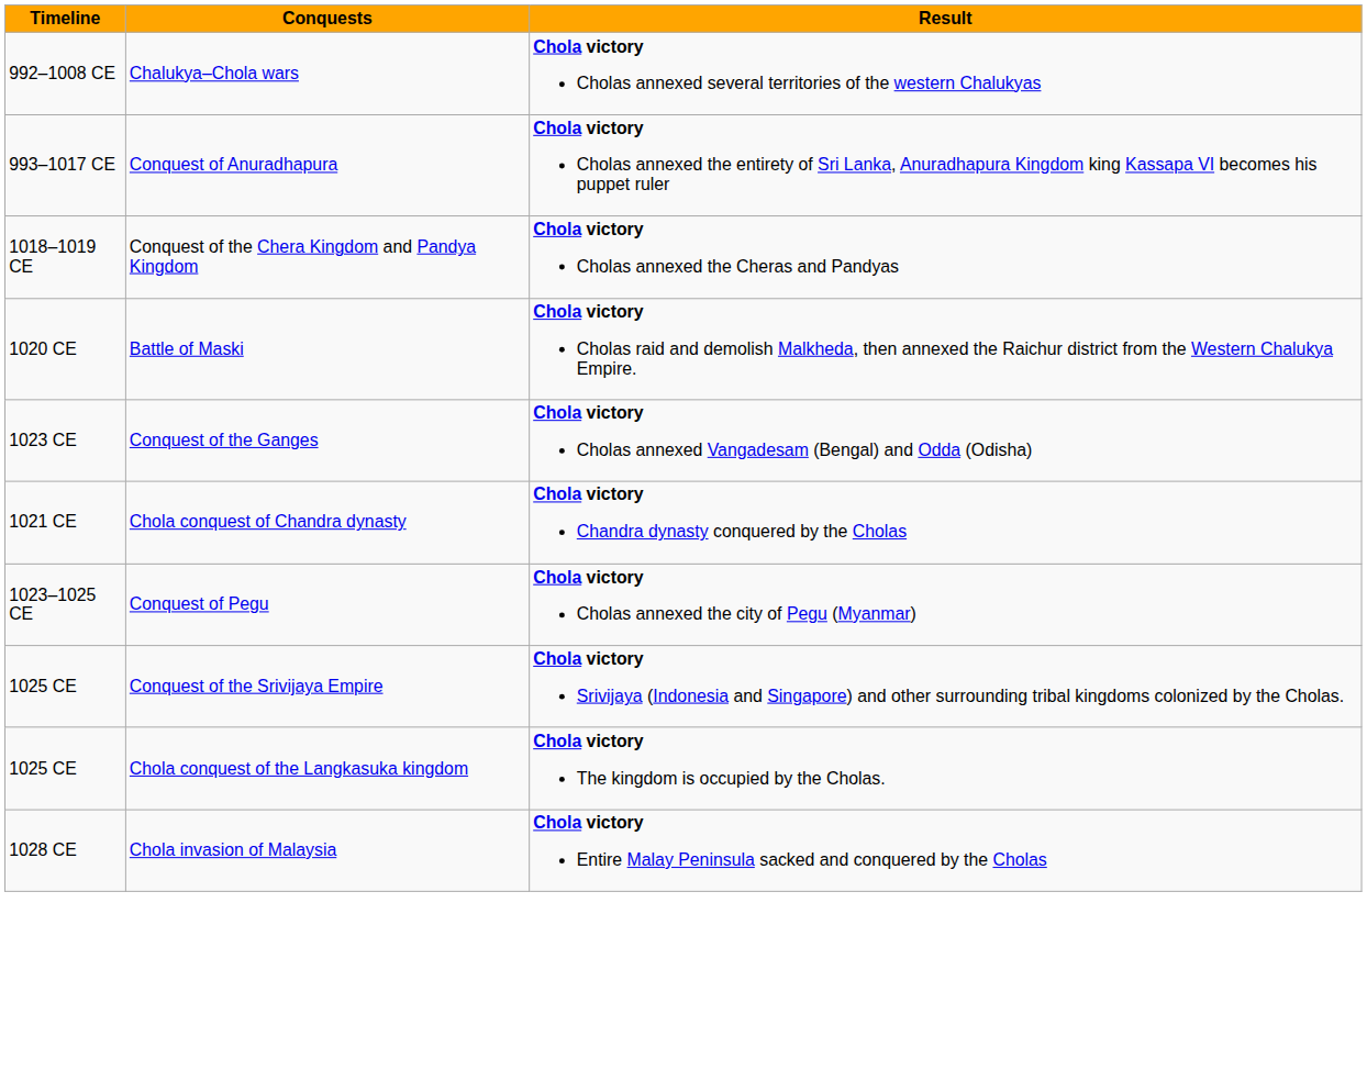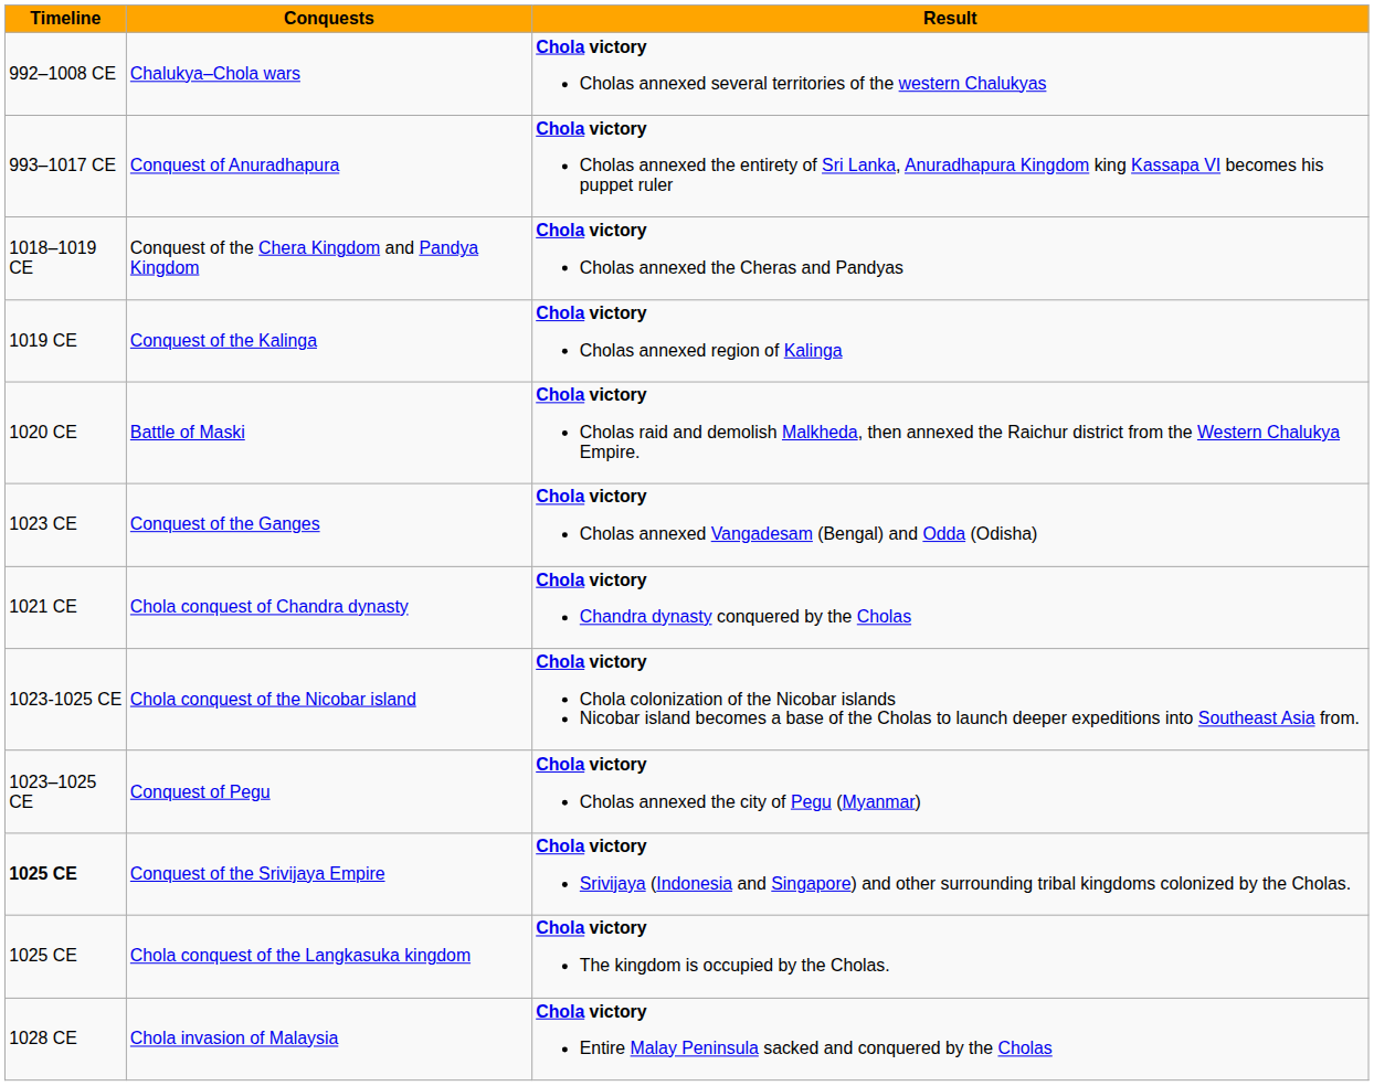 <table class="wikitable">
 <tr>
 <th style="background:orange;"><span>Timeline </span></th>
 <th style="background:orange;"><span>Conquests </span></th>
 <th style="background:orange;"><span>Result </span></th>
 </tr>
 <tr>
 <td>992–1008 CE</td>
 <td><a href='#'>Chalukya–Chola wars</a></td>
 <td><strong><a href='#'>Chola</a> victory</strong><br><ul><li>Cholas annexed several territories of the <a href='#'>western Chalukyas</a></li></ul></td>
 </tr>
 <tr>
 <td>993–1017 CE</td>
 <td><a href='#'>Conquest of Anuradhapura</a></td>
 <td><strong><a href='#'>Chola</a> victory</strong><br><ul><li>Cholas annexed the entirety of <a href='#'>Sri Lanka</a>, <a href='#'>Anuradhapura Kingdom</a> king <a href='#'>Kassapa VI</a> becomes his puppet ruler</li></ul></td>
 </tr>
 <tr>
 <td>1018–1019 CE</td>
 <td>Conquest of the <a href='#'>Chera Kingdom</a> and <a href='#'>Pandya Kingdom</a></td>
 <td><strong><a href='#'>Chola</a> victory</strong><br><ul><li>Cholas annexed the Cheras and Pandyas</li></ul></td>
 </tr>
 <tr>
+<td>1019 CE</td>
+<td><a href='#'>Conquest of the Kalinga</a></td>
+<td><strong><a href='#'>Chola</a> victory</strong><br><ul><li>Cholas annexed region of <a href='#'>Kalinga</a></li></ul></td>
+</tr>
+<tr>
 <td>1020 CE</td>
 <td><a href='#'>Battle of Maski</a></td>
 <td><strong><a href='#'>Chola</a> victory</strong><br><ul><li>Cholas raid and demolish <a href='#'>Malkheda</a>, then annexed the Raichur district from the <a href='#'>Western Chalukya</a> Empire.</li></ul></td>
 </tr>
 <tr>
 <td>1023 CE</td>
 <td><a href='#'>Conquest of the Ganges</a></td>
 <td><strong><a href='#'>Chola</a> victory</strong><br><ul><li>Cholas annexed <a href='#'>Vangadesam</a> (Bengal) and <a href='#'>Odda</a> (Odisha)</li></ul></td>
 </tr>
 <tr>
 <td>1021 CE</td>
 <td><a href='#'>Chola conquest of Chandra dynasty</a></td>
 <td><strong><a href='#'>Chola</a> victory</strong><br><ul><li><a href='#'>Chandra dynasty</a> conquered by the <a href='#'>Cholas</a></li></ul></td>
 </tr>
 <tr>
+<td>1023-1025 CE</td>
+<td><a href='#'>Chola conquest of the Nicobar island</a></td>
+<td><strong><a href='#'>Chola</a> victory</strong><br><ul><li>Chola colonization of the Nicobar islands</li><li>Nicobar island becomes a base of the Cholas to launch deeper expeditions into <a href='#'>Southeast Asia</a> from.</li></ul></td>
+</tr>
+<tr>
 <td>1023–1025 CE</td>
 <td><a href='#'>Conquest of Pegu</a></td>
 <td><strong><a href='#'>Chola</a> victory</strong><br><ul><li>Cholas annexed the city of <a href='#'>Pegu</a> (<a href='#'>Myanmar</a>)</li></ul></td>
 </tr>
 <tr>
-<td>1025 CE</td>
+<td><strong>1025 CE</strong></td>
 <td><a href='#'>Conquest of the Srivijaya Empire</a></td>
 <td><strong><a href='#'>Chola</a> victory</strong><br><ul><li><a href='#'>Srivijaya</a> (<a href='#'>Indonesia</a> and <a href='#'>Singapore</a>) and other surrounding tribal kingdoms colonized by the Cholas.</li></ul></td>
 </tr>
 <tr>
 <td>1025 CE</td>
 <td><a href='#'>Chola conquest of the Langkasuka kingdom</a></td>
 <td><strong><a href='#'>Chola</a> victory</strong><br><ul><li>The kingdom is occupied by the Cholas.</li></ul></td>
 </tr>
 <tr>
 <td>1028 CE</td>
 <td><a href='#'>Chola invasion of Malaysia</a></td>
 <td><strong><a href='#'>Chola</a> victory</strong><br><ul><li>Entire <a href='#'>Malay Peninsula</a> sacked and conquered by the <a href='#'>Cholas</a></li></ul></td>
 </tr>
 </table>
